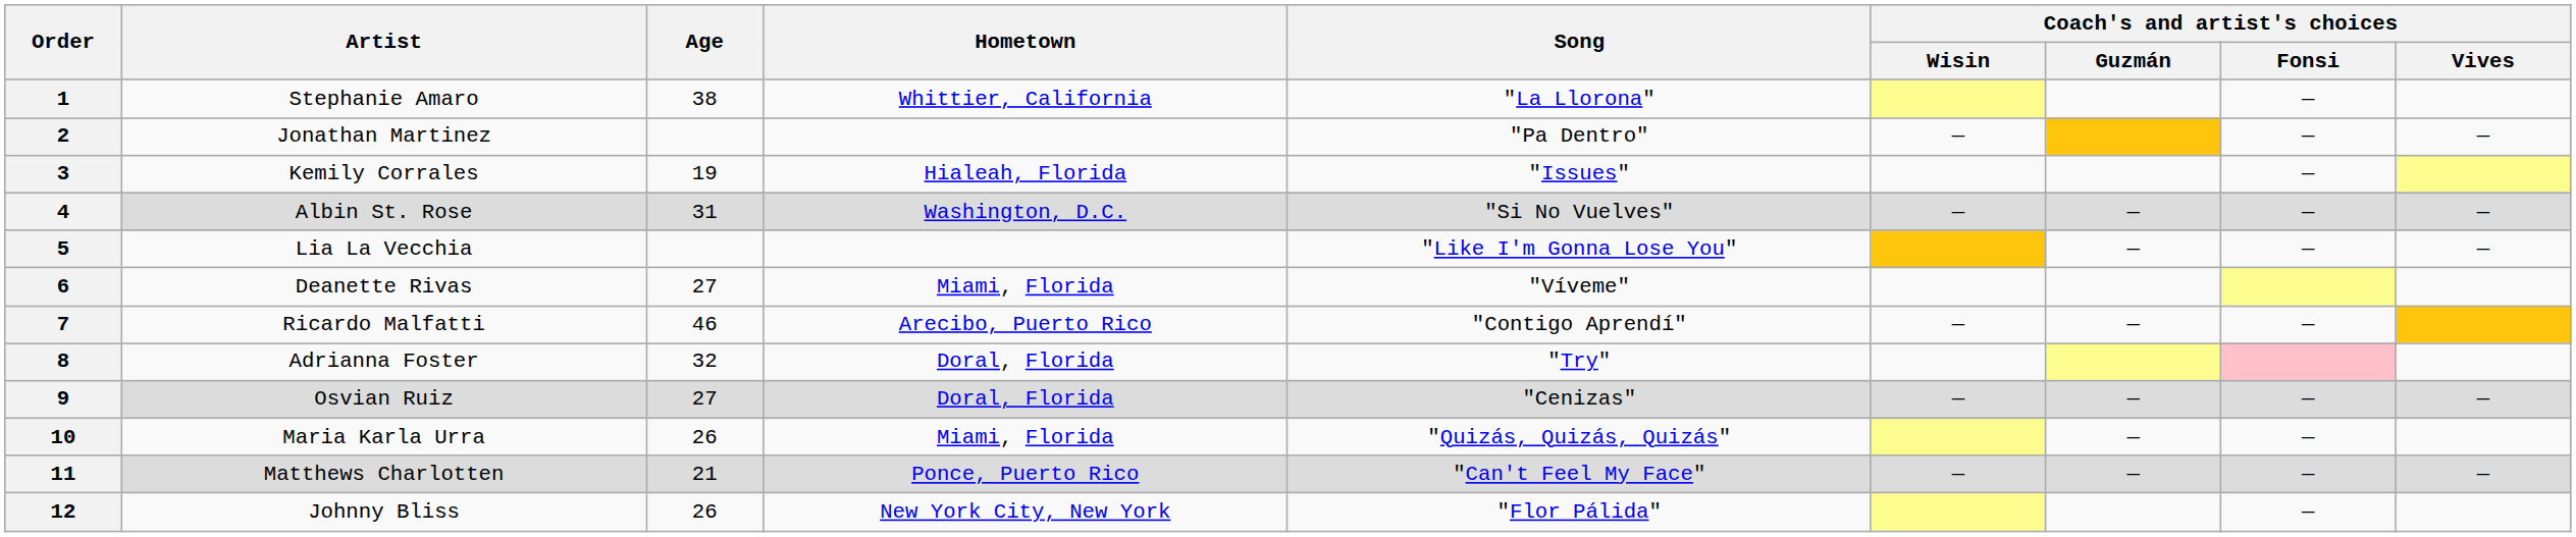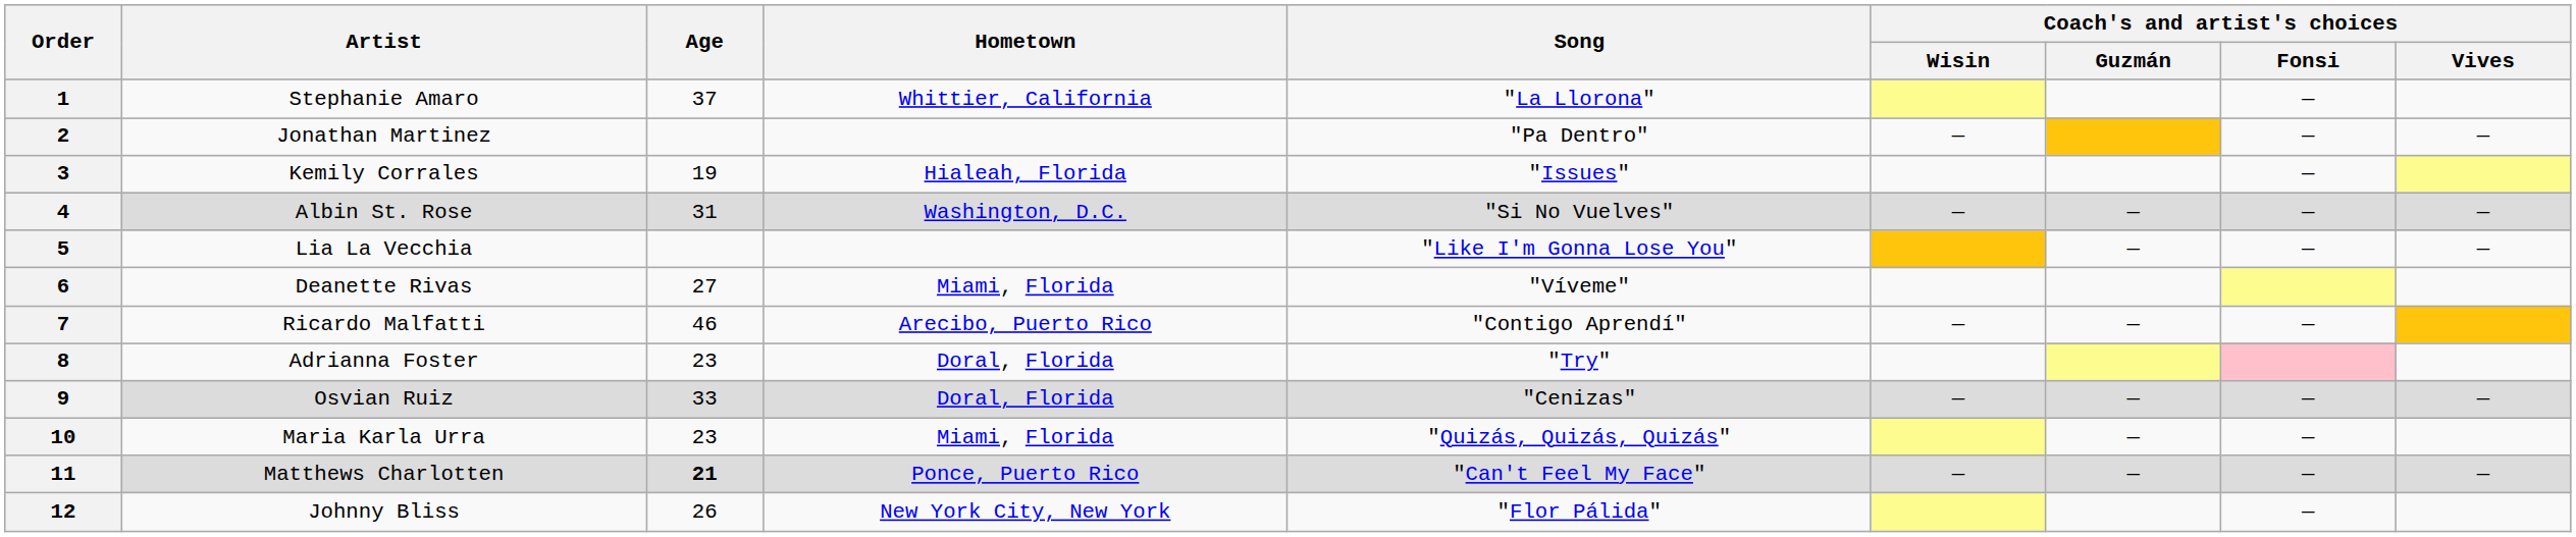 <table class="wikitable" style="text-align:center; line-height:17px; width:100%;">
 <tr>
 <th scope="col" rowspan="2" style="width:04%;">Order</th>
 <th scope="col" rowspan="2" style="width:18%;">Artist</th>
 <th scope="col" rowspan="2" style="width:04%;">Age</th>
 <th scope="col" rowspan="2" style="width:18%;">Hometown</th>
 <th scope="col" rowspan="2" style="width:20%;">Song</th>
 <th scope="col" colspan="4" style="width:24%;">Coach's and artist's choices</th>
 </tr>
 <tr>
 <th style="width:06%;">Wisin</th>
 <th style="width:06%;">Guzmán</th>
 <th style="width:06%;">Fonsi</th>
 <th style="width:06%;">Vives</th>
 </tr>
 <tr>
 <th>1</th>
 <td>Stephanie Amaro</td>
-<td>38</td>
+<td>37</td>
 <td><a href='#'>Whittier, California</a></td>
 <td>"<a href='#'>La Llorona</a>"</td>
 <td style="background:#fdfc8f;"><strong></strong></td>
 <td><strong></strong></td>
 <td>—</td>
 <td><strong></strong></td>
 </tr>
 <tr>
 <th>2</th>
 <td>Jonathan Martinez</td>
 <td></td>
 <td></td>
 <td>"Pa Dentro"</td>
 <td>—</td>
 <td style="background:#ffc40c;"><strong></strong></td>
 <td>—</td>
 <td>—</td>
 </tr>
 <tr>
 <th>3</th>
 <td>Kemily Corrales</td>
 <td>19</td>
 <td><a href='#'>Hialeah, Florida</a></td>
 <td>"<a href='#'>Issues</a>"</td>
 <td><strong></strong></td>
 <td><strong></strong></td>
 <td>—</td>
 <td style="background:#fdfc8f;"><strong></strong></td>
 </tr>
 <tr style="background:#dcdcdc;"|>
 <th>4</th>
 <td>Albin St. Rose</td>
 <td>31</td>
 <td><a href='#'>Washington, D.C.</a></td>
 <td>"Si No Vuelves"</td>
 <td>—</td>
 <td>—</td>
 <td>—</td>
 <td>—</td>
 </tr>
 <tr>
 <th>5</th>
 <td>Lia La Vecchia</td>
 <td></td>
 <td></td>
 <td>"<a href='#'>Like I'm Gonna Lose You</a>"</td>
 <td style="background:#ffc40c;"><strong></strong></td>
 <td>—</td>
 <td>—</td>
 <td>—</td>
 </tr>
 <tr>
 <th>6</th>
 <td>Deanette Rivas</td>
 <td>27</td>
 <td><a href='#'>Miami</a>, <a href='#'>Florida</a></td>
 <td>"Víveme"</td>
 <td><strong></strong></td>
 <td><strong></strong></td>
 <td style="background:#fdfc8f;"><strong></strong></td>
 <td><strong></strong></td>
 </tr>
 <tr>
 <th>7</th>
 <td>Ricardo Malfatti</td>
 <td>46</td>
 <td><a href='#'>Arecibo, Puerto Rico</a></td>
 <td>"Contigo Aprendí"</td>
 <td>—</td>
 <td>—</td>
 <td>—</td>
 <td style="background:#ffc40c;"><strong></strong></td>
 </tr>
 <tr>
 <th>8</th>
 <td>Adrianna Foster</td>
-<td>32</td>
+<td>23</td>
 <td><a href='#'>Doral</a>, <a href='#'>Florida</a></td>
 <td>"<a href='#'>Try</a>"</td>
 <td><strong></strong></td>
 <td style="background:#fdfc8f;"><strong></strong></td>
 <td style="background:pink;"><strong></strong></td>
 <td><strong></strong></td>
 </tr>
 <tr style="background:#dcdcdc;"|>
 <th>9</th>
 <td>Osvian Ruiz</td>
-<td>27</td>
+<td>33</td>
 <td><a href='#'>Doral, Florida</a></td>
 <td>"Cenizas"</td>
 <td>—</td>
 <td>—</td>
 <td>—</td>
 <td>—</td>
 </tr>
 <tr>
 <th>10</th>
 <td>Maria Karla Urra</td>
-<td>26</td>
+<td>23</td>
 <td><a href='#'>Miami</a>, <a href='#'>Florida</a></td>
 <td>"<a href='#'>Quizás, Quizás, Quizás</a>"</td>
 <td style="background:#fdfc8f;"><strong></strong></td>
 <td>—</td>
 <td>—</td>
 <td><strong></strong></td>
 </tr>
 <tr style="background:#dcdcdc;"|>
 <th>11</th>
 <td>Matthews Charlotten</td>
-<td>21</td>
+<td><strong>21</strong></td>
 <td><a href='#'>Ponce, Puerto Rico</a></td>
 <td>"<a href='#'>Can't Feel My Face</a>"</td>
 <td>—</td>
 <td>—</td>
 <td>—</td>
 <td>—</td>
 </tr>
 <tr>
 <th>12</th>
 <td>Johnny Bliss</td>
 <td>26</td>
 <td><a href='#'>New York City, New York</a></td>
 <td>"<a href='#'>Flor Pálida</a>"</td>
 <td style="background:#fdfc8f;"><strong></strong></td>
 <td><strong></strong></td>
 <td>—</td>
 <td><strong></strong></td>
 </tr>
 </table>
